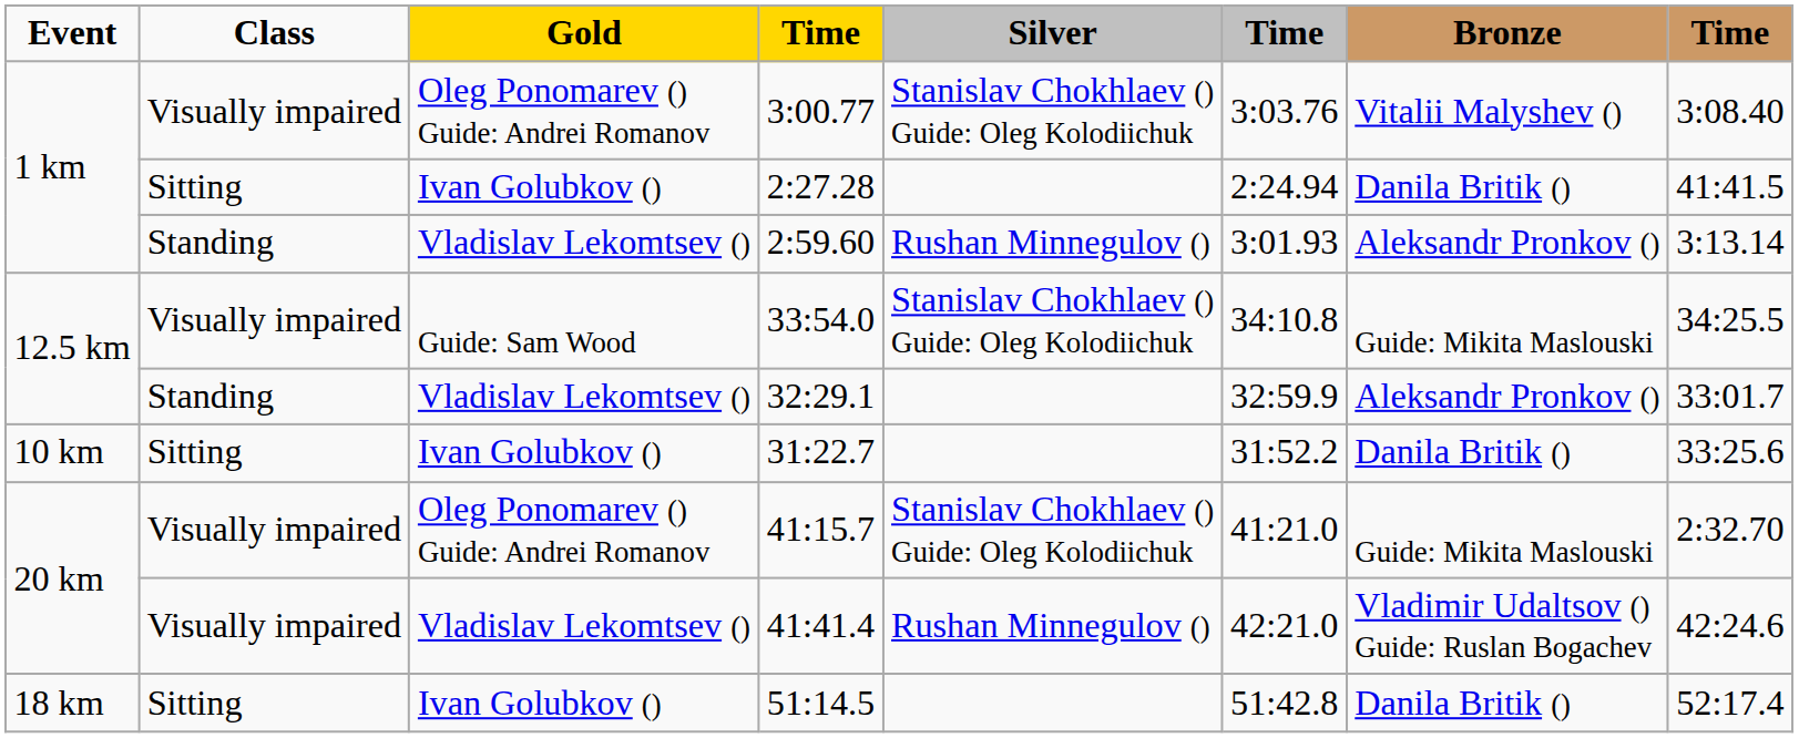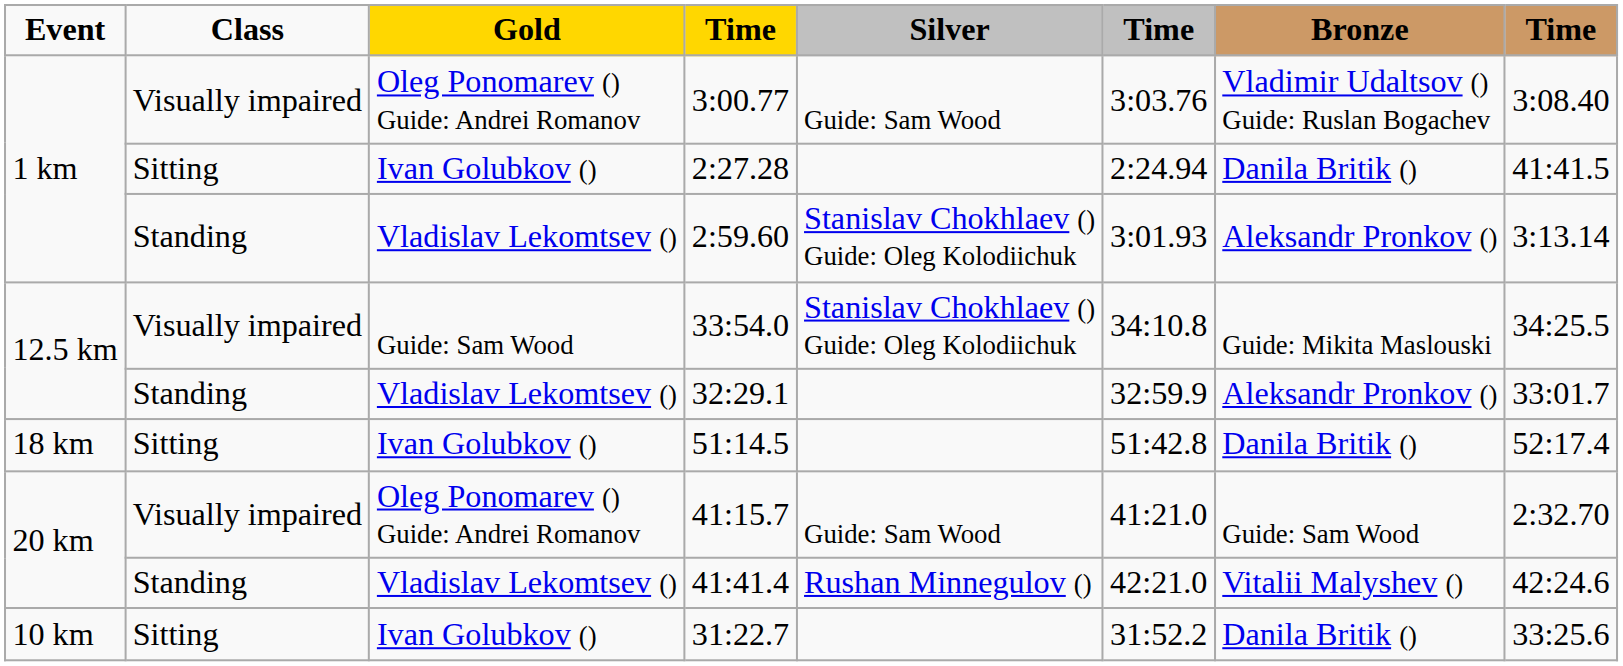 <table class="wikitable">
 <tr>
 <td align="center"><strong>Event</strong></td>
 <td align="center"><strong>Class</strong></td>
 <td style="text-align:center;background-color:gold;"><strong>Gold</strong></td>
 <td style="text-align:center;background-color:gold;"><strong>Time</strong></td>
 <td style="text-align:center;background-color:silver;"><strong>Silver</strong></td>
 <td style="text-align:center;background-color:silver;"><strong>Time</strong></td>
 <td style="text-align:center;background-color:#CC9966;"><strong>Bronze</strong></td>
 <td style="text-align:center;background-color:#CC9966;"><strong>Time</strong></td>
 </tr>
 <tr>
 <td rowspan="3">1 km</td>
 <td>Visually impaired</td>
 <td><a href='#'>Oleg Ponomarev</a> <small>()</small><br><small>Guide: Andrei Romanov</small></td>
 <td>3:00.77</td>
-<td><a href='#'>Stanislav Chokhlaev</a> <small>()</small><br><small>Guide: Oleg Kolodiichuk</small></td>
+<td><br><small>Guide: Sam Wood</small></td>
 <td>3:03.76</td>
-<td><a href='#'>Vitalii Malyshev</a> <small>()</small></td>
+<td><a href='#'>Vladimir Udaltsov</a> <small>()</small><br><small>Guide: Ruslan Bogachev</small></td>
 <td>3:08.40</td>
 </tr>
 <tr>
 <td>Sitting</td>
 <td><a href='#'>Ivan Golubkov</a> <small>()</small></td>
 <td>2:27.28</td>
 <td></td>
 <td>2:24.94</td>
 <td><a href='#'>Danila Britik</a> <small>()</small></td>
 <td>41:41.5</td>
 </tr>
 <tr>
 <td>Standing</td>
 <td><a href='#'>Vladislav Lekomtsev</a> <small>()</small></td>
 <td>2:59.60</td>
-<td><a href='#'>Rushan Minnegulov</a> <small>()</small></td>
+<td><a href='#'>Stanislav Chokhlaev</a> <small>()</small><br><small>Guide: Oleg Kolodiichuk</small></td>
 <td>3:01.93</td>
 <td><a href='#'>Aleksandr Pronkov</a> <small>()</small></td>
 <td>3:13.14</td>
 </tr>
 <tr>
 <td rowspan="2">12.5 km</td>
 <td>Visually impaired</td>
 <td><br><small>Guide: Sam Wood</small></td>
 <td>33:54.0</td>
 <td><a href='#'>Stanislav Chokhlaev</a> <small>()</small><br><small>Guide: Oleg Kolodiichuk</small></td>
 <td>34:10.8</td>
 <td><br><small>Guide: Mikita Maslouski</small></td>
 <td>34:25.5</td>
 </tr>
 <tr>
 <td>Standing</td>
 <td><a href='#'>Vladislav Lekomtsev</a> <small>()</small></td>
 <td>32:29.1</td>
 <td></td>
 <td>32:59.9</td>
 <td><a href='#'>Aleksandr Pronkov</a> <small>()</small></td>
 <td>33:01.7</td>
 </tr>
 <tr>
+<td>18 km</td>
+<td>Sitting</td>
+<td><a href='#'>Ivan Golubkov</a> <small>()</small></td>
+<td>51:14.5</td>
+<td></td>
+<td>51:42.8</td>
+<td><a href='#'>Danila Britik</a> <small>()</small></td>
+<td>52:17.4</td>
+</tr>
+<tr>
+<td rowspan="2">20 km</td>
+<td>Visually impaired</td>
+<td><a href='#'>Oleg Ponomarev</a> <small>()</small><br><small>Guide: Andrei Romanov</small></td>
+<td>41:15.7</td>
+<td><br><small>Guide: Sam Wood</small></td>
+<td>41:21.0</td>
+<td><br><small>Guide: Sam Wood</small></td>
+<td>2:32.70</td>
+</tr>
+<tr>
+<td>Standing</td>
+<td><a href='#'>Vladislav Lekomtsev</a> <small>()</small></td>
+<td>41:41.4</td>
+<td><a href='#'>Rushan Minnegulov</a> <small>()</small></td>
+<td>42:21.0</td>
+<td><a href='#'>Vitalii Malyshev</a> <small>()</small></td>
+<td>42:24.6</td>
+</tr>
+<tr>
 <td>10 km</td>
 <td>Sitting</td>
 <td><a href='#'>Ivan Golubkov</a> <small>()</small></td>
 <td>31:22.7</td>
 <td></td>
 <td>31:52.2</td>
 <td><a href='#'>Danila Britik</a> <small>()</small></td>
 <td>33:25.6</td>
 </tr>
-<tr>
-<td rowspan="2">20 km</td>
-<td>Visually impaired</td>
-<td><a href='#'>Oleg Ponomarev</a> <small>()</small><br><small>Guide: Andrei Romanov</small></td>
-<td>41:15.7</td>
-<td><a href='#'>Stanislav Chokhlaev</a> <small>()</small><br><small>Guide: Oleg Kolodiichuk</small></td>
-<td>41:21.0</td>
-<td><br><small>Guide: Mikita Maslouski</small></td>
-<td>2:32.70</td>
-</tr>
-<tr>
-<td>Visually impaired</td>
-<td><a href='#'>Vladislav Lekomtsev</a> <small>()</small></td>
-<td>41:41.4</td>
-<td><a href='#'>Rushan Minnegulov</a> <small>()</small></td>
-<td>42:21.0</td>
-<td><a href='#'>Vladimir Udaltsov</a> <small>()</small><br><small>Guide: Ruslan Bogachev</small></td>
-<td>42:24.6</td>
-</tr>
-<tr>
-<td>18 km</td>
-<td>Sitting</td>
-<td><a href='#'>Ivan Golubkov</a> <small>()</small></td>
-<td>51:14.5</td>
-<td></td>
-<td>51:42.8</td>
-<td><a href='#'>Danila Britik</a> <small>()</small></td>
-<td>52:17.4</td>
-</tr>
 </table>
